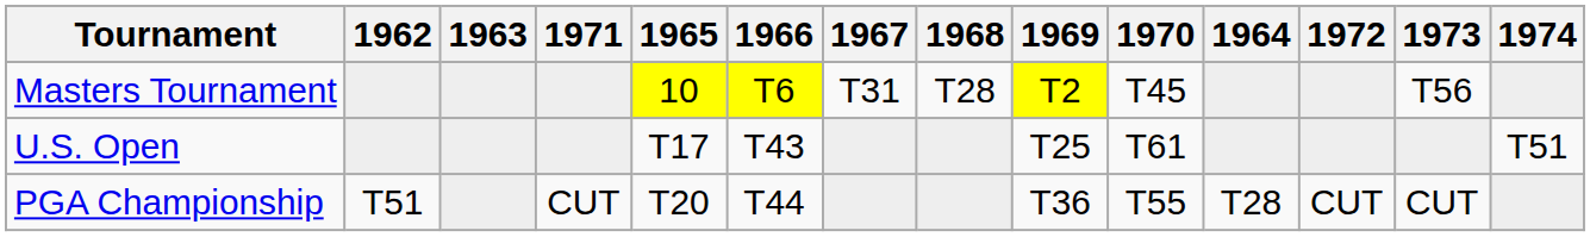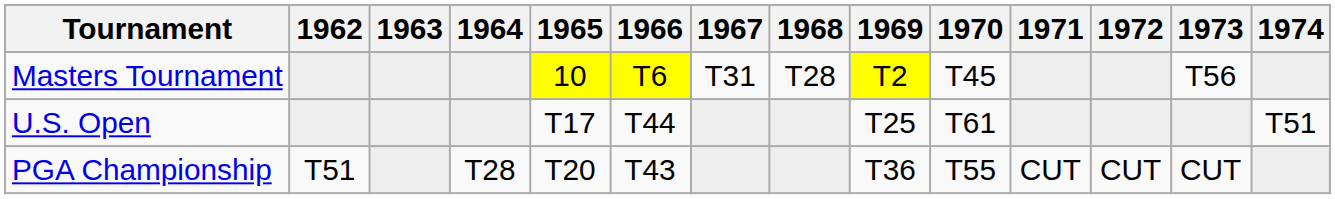 <table class="wikitable" style="font-size:95%;text-align:center;">
 <tr>
 <th>Tournament</th>
 <th>1962</th>
 <th>1963</th>
-<th>1971</th>
+<th>1964</th>
 <th>1965</th>
 <th>1966</th>
 <th>1967</th>
 <th>1968</th>
 <th>1969</th>
 <th>1970</th>
-<th>1964</th>
+<th>1971</th>
 <th>1972</th>
 <th>1973</th>
 <th>1974</th>
 </tr>
 <tr>
 <td align=left><a href='#'>Masters Tournament</a></td>
 <td style="background:#eeeeee;"></td>
 <td style="background:#eeeeee;"></td>
 <td style="background:#eeeeee;"></td>
 <td style="background:yellow;">10</td>
 <td style="background:yellow;">T6</td>
 <td>T31</td>
 <td>T28</td>
 <td style="background:yellow;">T2</td>
 <td>T45</td>
 <td style="background:#eeeeee;"></td>
 <td style="background:#eeeeee;"></td>
 <td>T56</td>
 <td style="background:#eeeeee;"></td>
 </tr>
 <tr>
 <td align=left><a href='#'>U.S. Open</a></td>
 <td style="background:#eeeeee;"></td>
 <td style="background:#eeeeee;"></td>
 <td style="background:#eeeeee;"></td>
 <td>T17</td>
-<td>T43</td>
+<td>T44</td>
 <td style="background:#eeeeee;"></td>
 <td style="background:#eeeeee;"></td>
 <td>T25</td>
 <td>T61</td>
 <td style="background:#eeeeee;"></td>
 <td style="background:#eeeeee;"></td>
 <td style="background:#eeeeee;"></td>
 <td>T51</td>
 </tr>
 <tr>
 <td align=left><a href='#'>PGA Championship</a></td>
 <td>T51</td>
 <td style="background:#eeeeee;"></td>
-<td>CUT</td>
+<td>T28</td>
 <td>T20</td>
-<td>T44</td>
+<td>T43</td>
 <td style="background:#eeeeee;"></td>
 <td style="background:#eeeeee;"></td>
 <td>T36</td>
 <td>T55</td>
-<td>T28</td>
+<td>CUT</td>
 <td>CUT</td>
 <td>CUT</td>
 <td style="background:#eeeeee;"></td>
 </tr>
 </table>
